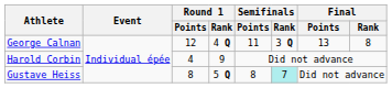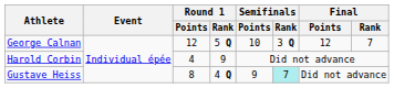 <table class="wikitable" style="font-size:90%">
 <tr>
 <th rowspan=2>Athlete</th>
 <th rowspan=2>Event</th>
 <th colspan=2>Round 1</th>
 <th colspan=2>Semifinals</th>
 <th colspan=2>Final</th>
 </tr>
 <tr style="font-size:95%">
 <th>Points</th>
 <th>Rank</th>
 <th>Points</th>
 <th>Rank</th>
 <th>Points</th>
 <th>Rank</th>
 </tr>
 <tr align=center>
 <td align=left><a href='#'>George Calnan</a></td>
 <td align=left rowspan=3><a href='#'>Individual épée</a></td>
 <td>12</td>
-<td>4 <strong>Q</strong></td>
-<td>11</td>
+<td>5 <strong>Q</strong></td>
+<td>10</td>
 <td>3 <strong>Q</strong></td>
-<td>13</td>
-<td>8</td>
+<td>12</td>
+<td>7</td>
 </tr>
 <tr align=center>
 <td align=left><a href='#'>Harold Corbin</a></td>
 <td>4</td>
 <td>9</td>
 <td colspan=4>Did not advance</td>
 </tr>
 <tr align=center>
 <td align=left><a href='#'>Gustave Heiss</a></td>
 <td>8</td>
-<td>5 <strong>Q</strong></td>
-<td>8</td>
+<td>4 <strong>Q</strong></td>
+<td>9</td>
 <td style="background: paleturquoise;">7</td>
 <td colspan=2>Did not advance</td>
 </tr>
 </table>
